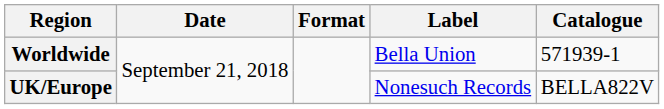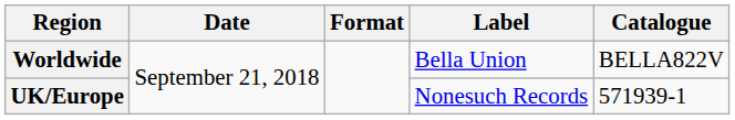 <table class="wikitable plainrowheaders">
 <tr>
 <th scope="col">Region</th>
 <th scope="col">Date</th>
 <th scope="col">Format</th>
 <th scope="col">Label</th>
 <th scope="col">Catalogue</th>
 </tr>
 <tr>
 <th scope="row">Worldwide</th>
 <td scope="row" rowspan="2">September 21, 2018</td>
 <td rowspan="2"></td>
 <td><a href='#'>Bella Union</a></td>
-<td>571939-1</td>
+<td>BELLA822V</td>
 </tr>
 <tr>
 <th scope="row">UK/Europe</th>
 <td><a href='#'>Nonesuch Records</a></td>
-<td>BELLA822V</td>
+<td>571939-1</td>
 </tr>
 </table>
